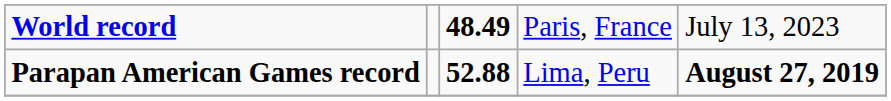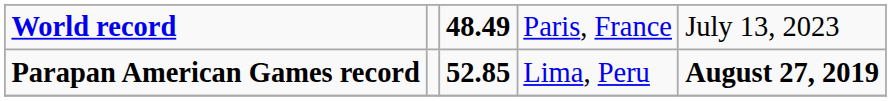 <table class="wikitable">
 <tr>
 <td><strong><a href='#'>World record</a></strong></td>
 <td></td>
 <td><strong>48.49</strong></td>
 <td><a href='#'>Paris</a>, <a href='#'>France</a></td>
 <td>July 13, 2023</td>
 </tr>
 <tr>
 <td><strong>Parapan American Games record</strong></td>
 <td></td>
-<td><strong>52.88</strong></td>
+<td><strong>52.85</strong></td>
 <td><a href='#'>Lima</a>, <a href='#'>Peru</a></td>
 <td><strong>August 27, 2019</strong></td>
 </tr>
 <tr>
 </tr>
 </table>
